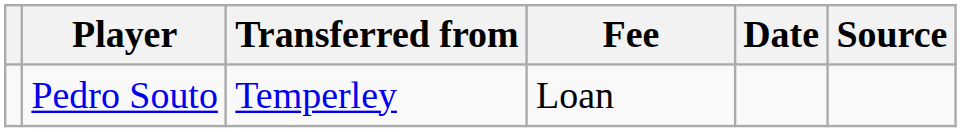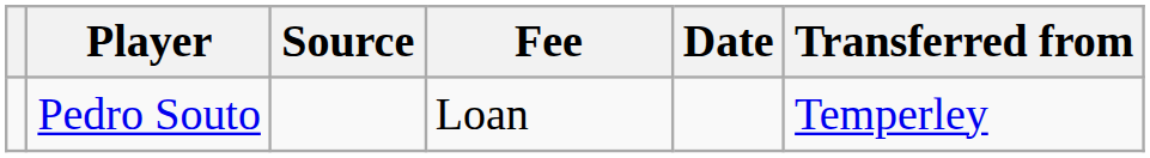 <table class="wikitable plainrowheaders sortable">
 <tr>
 <th></th>
 <th scope="col">Player</th>
-<th>Transferred from</th>
+<th scope="col">Source</th>
 <th style="width: 80px;">Fee</th>
 <th scope="col">Date</th>
-<th scope="col">Source</th>
+<th>Transferred from</th>
 </tr>
 <tr>
 <td align="center"></td>
 <td> <a href='#'>Pedro Souto</a></td>
-<td> <a href='#'>Temperley</a></td>
+<td></td>
 <td>Loan</td>
 <td></td>
-<td></td>
+<td> <a href='#'>Temperley</a></td>
 </tr>
 </table>
